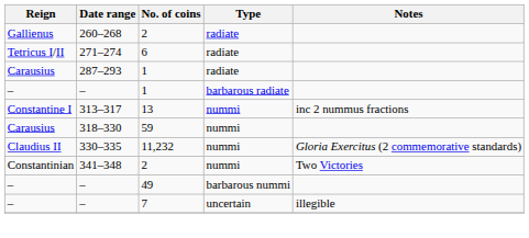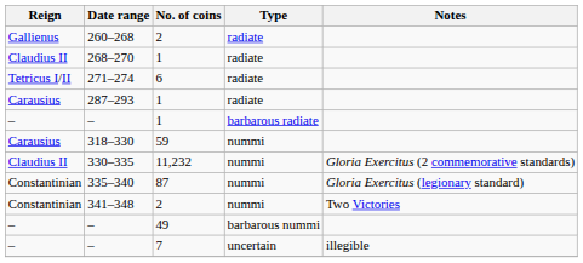 <table class="wikitable sortable">
 <tr>
 <th>Reign</th>
 <th>Date range</th>
 <th>No. of coins</th>
 <th>Type</th>
 <th class="unsortable">Notes</th>
 </tr>
 <tr>
 <td><a href='#'>Gallienus</a></td>
 <td>260–268</td>
 <td>2</td>
 <td><a href='#'>radiate</a></td>
+<td></td>
+</tr>
+<tr>
+<td><a href='#'>Claudius II</a></td>
+<td>268–270</td>
+<td>1</td>
+<td>radiate</td>
 <td></td>
 </tr>
 <tr>
 <td><a href='#'>Tetricus I</a>/<a href='#'>II</a></td>
 <td>271–274</td>
 <td>6</td>
 <td>radiate</td>
 <td></td>
 </tr>
 <tr>
 <td><a href='#'>Carausius</a></td>
 <td>287–293</td>
 <td>1</td>
 <td>radiate</td>
 <td></td>
 </tr>
 <tr>
 <td>–</td>
 <td>–</td>
 <td>1</td>
 <td><a href='#'>barbarous radiate</a></td>
 <td></td>
 </tr>
 <tr>
-<td><a href='#'>Constantine I</a></td>
-<td>313–317</td>
-<td>13</td>
-<td><a href='#'>nummi</a></td>
-<td>inc 2 nummus fractions</td>
-</tr>
-<tr>
 <td><a href='#'>Carausius</a></td>
 <td>318–330</td>
 <td>59</td>
 <td>nummi</td>
 <td></td>
 </tr>
 <tr>
 <td><a href='#'>Claudius II</a></td>
 <td>330–335</td>
 <td>11,232</td>
 <td>nummi</td>
 <td><em>Gloria Exercitus</em> (2 <a href='#'>commemorative</a> standards)</td>
+</tr>
+<tr>
+<td>Constantinian</td>
+<td>335–340</td>
+<td>87</td>
+<td>nummi</td>
+<td><em>Gloria Exercitus</em> (<a href='#'>legionary</a> standard)</td>
 </tr>
 <tr>
 <td>Constantinian</td>
 <td>341–348</td>
 <td>2</td>
 <td>nummi</td>
 <td>Two <a href='#'>Victories</a></td>
 </tr>
 <tr>
 <td>–</td>
 <td>–</td>
 <td>49</td>
 <td>barbarous nummi</td>
 <td></td>
 </tr>
 <tr>
 <td>–</td>
 <td>–</td>
 <td>7</td>
 <td>uncertain</td>
 <td>illegible</td>
 </tr>
 <tr>
 </tr>
 </table>
